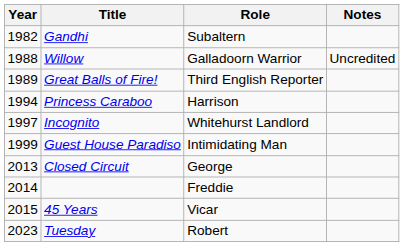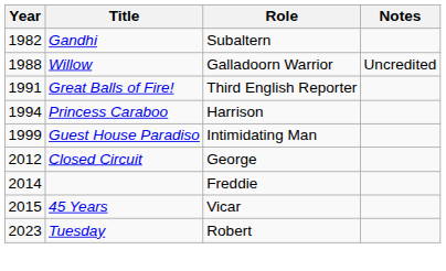 <table class="wikitable sortable">
 <tr>
 <th>Year</th>
 <th>Title</th>
 <th>Role</th>
 <th class="unsortable">Notes</th>
 </tr>
 <tr>
 <td>1982</td>
 <td><em><a href='#'>Gandhi</a></em></td>
 <td>Subaltern</td>
 <td></td>
 </tr>
 <tr>
 <td>1988</td>
 <td><em><a href='#'>Willow</a></em></td>
 <td>Galladoorn Warrior</td>
 <td>Uncredited</td>
 </tr>
 <tr>
-<td>1989</td>
+<td>1991</td>
 <td><em><a href='#'>Great Balls of Fire!</a></em></td>
 <td>Third English Reporter</td>
 <td></td>
 </tr>
 <tr>
 <td>1994</td>
 <td><em><a href='#'>Princess Caraboo</a></em></td>
 <td>Harrison</td>
 <td></td>
 </tr>
 <tr>
-<td>1997</td>
-<td><em><a href='#'>Incognito</a></em></td>
-<td>Whitehurst Landlord</td>
-<td></td>
-</tr>
-<tr>
 <td>1999</td>
 <td><em><a href='#'>Guest House Paradiso</a></em></td>
 <td>Intimidating Man</td>
 <td></td>
 </tr>
 <tr>
-<td>2013</td>
+<td>2012</td>
 <td><em><a href='#'>Closed Circuit</a></em></td>
 <td>George</td>
 <td></td>
 </tr>
 <tr i>
 <td>2014</td>
 <td><em></em></td>
 <td>Freddie</td>
 <td></td>
 </tr>
 <tr>
 <td>2015</td>
 <td><em><a href='#'>45 Years</a></em></td>
 <td>Vicar</td>
 <td></td>
 </tr>
 <tr>
 <td>2023</td>
 <td><em><a href='#'>Tuesday</a></em></td>
 <td>Robert</td>
 <td></td>
 </tr>
 </table>
